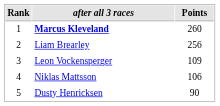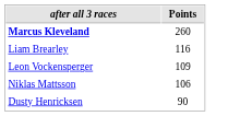 <table cellspacing="1" cellpadding="3" style="border:1px solid #aaa; font-size:86%;">
 <tr style="background:#e4e4e4;">
-<th style="border-bottom:1px solid #aaa; width:10px;">Rank</th>
 <th style="border-bottom:1px solid #aaa; width:200px;"><em>after all 3 races</em></th>
 <th style="border-bottom:1px solid #aaa; width:50px;">Points</th>
 </tr>
 <tr>
-<td align=center>1</td>
 <td><strong> <a href='#'>Marcus Kleveland</a></strong></td>
 <td align=center>260</td>
 </tr>
 <tr>
-<td align=center>2</td>
 <td> <a href='#'>Liam Brearley</a></td>
-<td align=center>256</td>
+<td align=center>116</td>
 </tr>
 <tr>
-<td align=center>3</td>
 <td> <a href='#'>Leon Vockensperger</a></td>
 <td align=center>109</td>
 </tr>
 <tr>
-<td align=center>4</td>
 <td> <a href='#'>Niklas Mattsson</a></td>
 <td align=center>106</td>
 </tr>
 <tr>
-<td align=center>5</td>
 <td> <a href='#'>Dusty Henricksen</a></td>
 <td align=center>90</td>
 </tr>
 </table>
